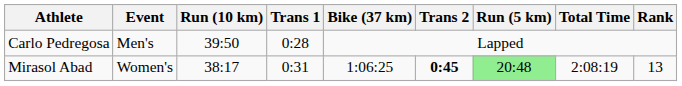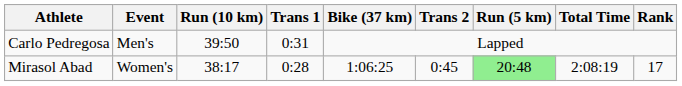 <table class="wikitable" style="font-size:90%">
 <tr>
 <th>Athlete</th>
 <th>Event</th>
 <th>Run (10 km)</th>
 <th>Trans 1</th>
 <th>Bike (37 km)</th>
 <th>Trans 2</th>
 <th>Run (5 km)</th>
 <th>Total Time</th>
 <th>Rank</th>
 </tr>
 <tr align=center>
 <td align=left>Carlo Pedregosa</td>
 <td align=left>Men's</td>
 <td>39:50</td>
-<td>0:28</td>
+<td>0:31</td>
 <td colspan=5>Lapped</td>
 </tr>
 <tr align=center>
 <td align=left>Mirasol Abad</td>
 <td align=left rowspan=2>Women's</td>
 <td>38:17</td>
-<td>0:31</td>
+<td>0:28</td>
 <td>1:06:25</td>
-<td><strong>0:45</strong></td>
+<td>0:45</td>
 <td style="background: lightgreen;">20:48</td>
 <td>2:08:19</td>
-<td>13</td>
+<td>17</td>
 </tr>
 </table>
